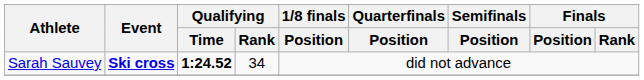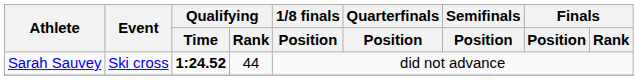 <table class="wikitable">
 <tr>
 <th rowspan="2">Athlete</th>
 <th rowspan="2">Event</th>
 <th colspan="2">Qualifying</th>
 <th>1/8 finals</th>
 <th>Quarterfinals</th>
 <th>Semifinals</th>
 <th colspan=2>Finals</th>
 </tr>
 <tr>
 <th>Time</th>
 <th>Rank</th>
 <th>Position</th>
 <th>Position</th>
 <th>Position</th>
 <th>Position</th>
 <th>Rank</th>
 </tr>
 <tr>
 <td><a href='#'>Sarah Sauvey</a></td>
-<td><strong><a href='#'>Ski cross</a></strong></td>
+<td><a href='#'>Ski cross</a></td>
 <td align="center"><strong>1:24.52</strong></td>
-<td align="center">34</td>
+<td align="center">44</td>
 <td align="center" colspan=5>did not advance</td>
 </tr>
 <tr>
 </tr>
 </table>
